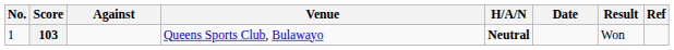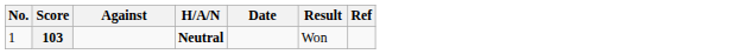 <table class="wikitable sortable plainrowheaders">
 <tr>
 <th scope=col style="width:10px">No.</th>
 <th scope=col style="width:40px">Score</th>
 <th scope=col style="width:110px">Against</th>
-<th scope=col style="width:400px">Venue</th>
 <th scope=col style="width:50px">H/A/N</th>
 <th scope=col style="width:75px">Date</th>
 <th scope=col style="width:50px">Result</th>
 <th scope=col class="unsortable">Ref</th>
 </tr>
 <tr>
 <td>1</td>
 <th scope=row> 103</th>
 <td></td>
-<td> <a href='#'>Queens Sports Club</a>, <a href='#'>Bulawayo</a></td>
 <td><strong>Neutral</strong></td>
 <td></td>
 <td>Won</td>
 <td></td>
 </tr>
 </table>
